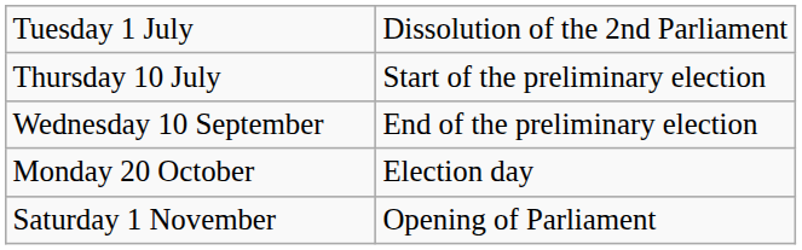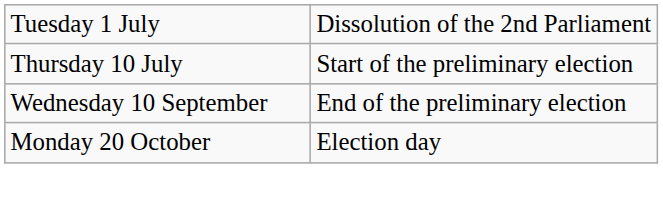 <table class="wikitable">
 <tr>
 <td style="width:190px;">Tuesday 1 July</td>
 <td>Dissolution of the 2nd Parliament</td>
 </tr>
 <tr>
 <td>Thursday 10 July</td>
 <td>Start of the preliminary election</td>
 </tr>
 <tr>
 <td>Wednesday 10 September</td>
 <td>End of the preliminary election</td>
 </tr>
 <tr>
 <td>Monday 20 October</td>
 <td>Election day</td>
 </tr>
-<tr>
-<td>Saturday 1 November</td>
-<td>Opening of Parliament</td>
-</tr>
 </table>
